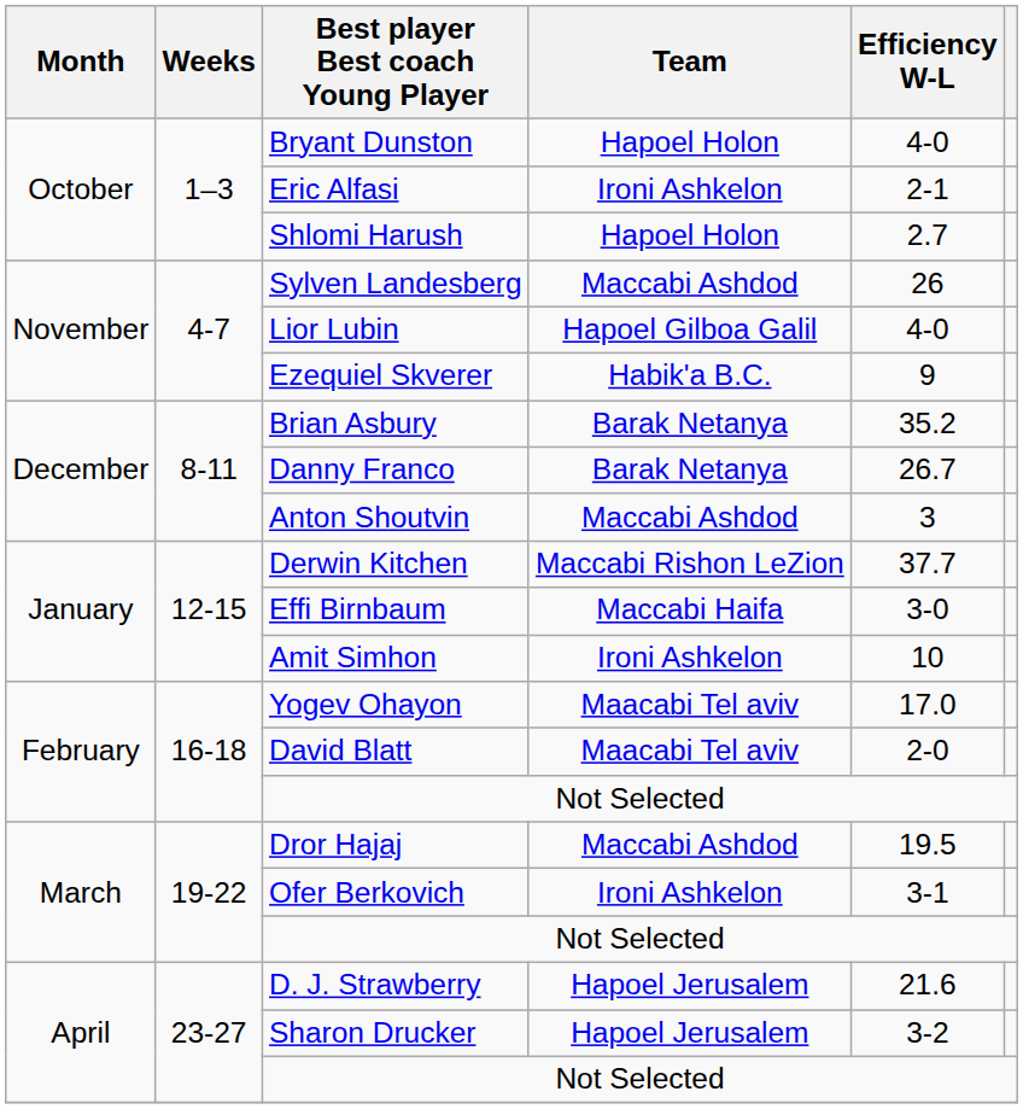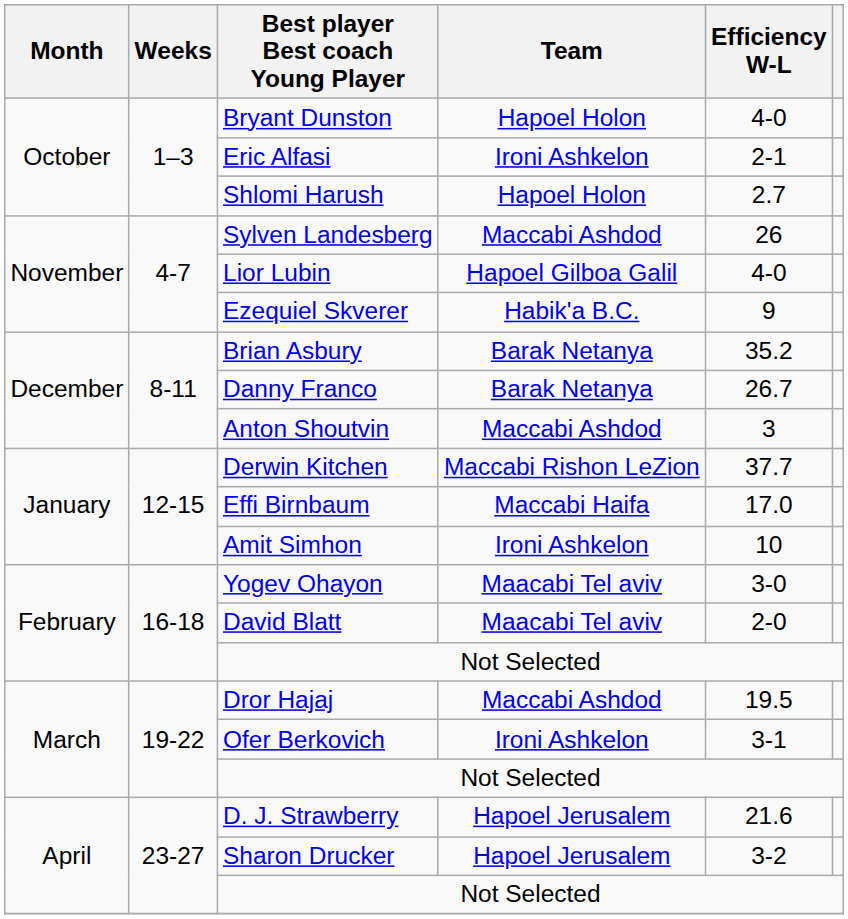 <table class="wikitable" style="text-align: center;">
 <tr>
 <th style="text-align:center;">Month</th>
 <th style="text-align:center;">Weeks</th>
 <th style="text-align:center;">Best player<br>Best coach<br>Young Player</th>
 <th style="text-align:center;">Team</th>
 <th style="text-align:center;">Efficiency<br>W-L</th>
 <th></th>
 </tr>
 <tr>
 <td rowspan=3>October</td>
 <td rowspan=3>1–3</td>
 <td align="left"> <a href='#'>Bryant Dunston</a></td>
 <td><a href='#'>Hapoel Holon</a></td>
 <td>4-0</td>
 <td></td>
 </tr>
 <tr>
 <td align="left"> <a href='#'>Eric Alfasi</a></td>
 <td><a href='#'>Ironi Ashkelon</a></td>
 <td>2-1</td>
 <td></td>
 </tr>
 <tr>
 <td align="left"> <a href='#'>Shlomi Harush</a></td>
 <td><a href='#'>Hapoel Holon</a></td>
 <td>2.7</td>
 <td></td>
 </tr>
 <tr>
 <td rowspan=3>November</td>
 <td rowspan=3>4-7</td>
 <td align="left"> <a href='#'>Sylven Landesberg</a></td>
 <td><a href='#'>Maccabi Ashdod</a></td>
 <td>26</td>
 <td></td>
 </tr>
 <tr>
 <td align="left"> <a href='#'>Lior Lubin</a></td>
 <td><a href='#'>Hapoel Gilboa Galil</a></td>
 <td>4-0</td>
 <td></td>
 </tr>
 <tr>
 <td align="left"> <a href='#'>Ezequiel Skverer</a></td>
 <td><a href='#'>Habik'a B.C.</a></td>
 <td>9</td>
 <td></td>
 </tr>
 <tr>
 <td rowspan=3>December</td>
 <td rowspan=3>8-11</td>
 <td align="left"> <a href='#'>Brian Asbury</a></td>
 <td><a href='#'>Barak Netanya</a></td>
 <td>35.2</td>
 <td></td>
 </tr>
 <tr>
 <td align="left"> <a href='#'>Danny Franco</a></td>
 <td><a href='#'>Barak Netanya</a></td>
 <td>26.7</td>
 <td></td>
 </tr>
 <tr>
 <td align="left"> <a href='#'>Anton Shoutvin</a></td>
 <td><a href='#'>Maccabi Ashdod</a></td>
 <td>3</td>
 <td></td>
 </tr>
 <tr>
 <td rowspan=3>January</td>
 <td rowspan=3>12-15</td>
 <td align="left"> <a href='#'>Derwin Kitchen</a></td>
 <td><a href='#'>Maccabi Rishon LeZion</a></td>
 <td>37.7</td>
 <td></td>
 </tr>
 <tr>
 <td align="left"> <a href='#'>Effi Birnbaum</a></td>
 <td><a href='#'>Maccabi Haifa</a></td>
-<td>3-0</td>
+<td>17.0</td>
 <td></td>
 </tr>
 <tr>
 <td align="left"> <a href='#'>Amit Simhon</a></td>
 <td><a href='#'>Ironi Ashkelon</a></td>
 <td>10</td>
 <td></td>
 </tr>
 <tr>
 <td rowspan=3>February</td>
 <td rowspan=3>16-18</td>
 <td align="left"> <a href='#'>Yogev Ohayon</a></td>
 <td><a href='#'>Maacabi Tel aviv</a></td>
-<td>17.0</td>
+<td>3-0</td>
 <td></td>
 </tr>
 <tr>
 <td align="left"> <a href='#'>David Blatt</a></td>
 <td><a href='#'>Maacabi Tel aviv</a></td>
 <td>2-0</td>
 <td></td>
 </tr>
 <tr>
 <td colspan=4>Not Selected</td>
 </tr>
 <tr>
 <td rowspan=3>March</td>
 <td rowspan=3>19-22</td>
 <td align="left"> <a href='#'>Dror Hajaj</a></td>
 <td><a href='#'>Maccabi Ashdod</a></td>
 <td>19.5</td>
 <td></td>
 </tr>
 <tr>
 <td align="left"> <a href='#'>Ofer Berkovich</a></td>
 <td><a href='#'>Ironi Ashkelon</a></td>
 <td>3-1</td>
 <td></td>
 </tr>
 <tr>
 <td colspan=4>Not Selected</td>
 </tr>
 <tr>
 <td rowspan=3>April</td>
 <td rowspan=3>23-27</td>
 <td align="left"> <a href='#'>D. J. Strawberry</a></td>
 <td><a href='#'>Hapoel Jerusalem</a></td>
 <td>21.6</td>
 <td></td>
 </tr>
 <tr>
 <td align="left"> <a href='#'>Sharon Drucker</a></td>
 <td><a href='#'>Hapoel Jerusalem</a></td>
 <td>3-2</td>
 <td></td>
 </tr>
 <tr>
 <td colspan=4>Not Selected</td>
 </tr>
 <tr>
 </tr>
 </table>
